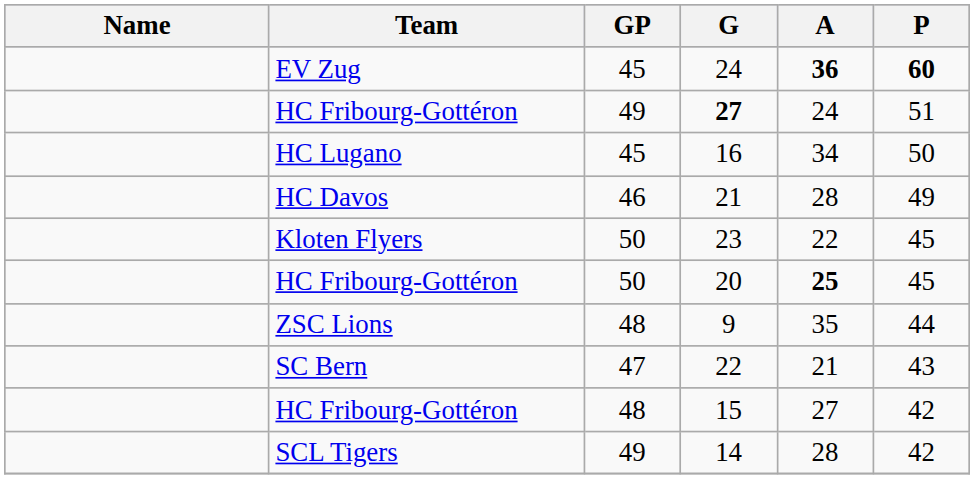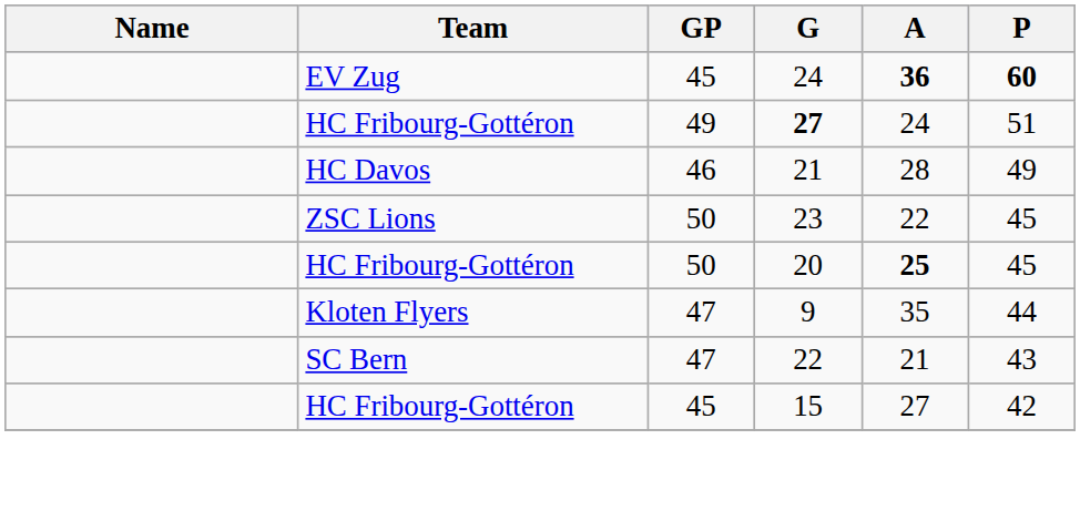 <table class="wikitable sortable" style="text-align: center;">
 <tr bgcolor="#DDDDFF">
 <th width=150px>Name</th>
 <th width=180px class="unsortable">Team</th>
 <th width=50px  class="unsortable">GP</th>
 <th width=50px>G</th>
 <th width=50px>A</th>
 <th width=50px>P</th>
 </tr>
 <tr>
 <td style="text-align: left;"> </td>
 <td style="text-align: left;"><a href='#'>EV Zug</a></td>
 <td>45</td>
 <td>24</td>
 <td><strong>36</strong></td>
 <td><strong>60</strong></td>
 </tr>
 <tr>
 <td style="text-align: left;"> </td>
 <td style="text-align: left;"><a href='#'>HC Fribourg-Gottéron</a></td>
 <td>49</td>
 <td><strong>27</strong></td>
 <td>24</td>
 <td>51</td>
 </tr>
 <tr>
 <td style="text-align: left;"> </td>
-<td style="text-align: left;"><a href='#'>HC Lugano</a></td>
-<td>45</td>
-<td>16</td>
-<td>34</td>
-<td>50</td>
-</tr>
-<tr>
-<td style="text-align: left;"> </td>
 <td style="text-align: left;"><a href='#'>HC Davos</a></td>
 <td>46</td>
 <td>21</td>
 <td>28</td>
 <td>49</td>
 </tr>
 <tr>
 <td style="text-align: left;"> </td>
-<td style="text-align: left;"><a href='#'>Kloten Flyers</a></td>
+<td style="text-align: left;"><a href='#'>ZSC Lions</a></td>
 <td>50</td>
 <td>23</td>
 <td>22</td>
 <td>45</td>
 </tr>
 <tr>
 <td style="text-align: left;"> </td>
 <td style="text-align: left;"><a href='#'>HC Fribourg-Gottéron</a></td>
 <td>50</td>
 <td>20</td>
 <td><strong>25</strong></td>
 <td>45</td>
 </tr>
 <tr>
 <td style="text-align: left;"> </td>
-<td style="text-align: left;"><a href='#'>ZSC Lions</a></td>
-<td>48</td>
+<td style="text-align: left;"><a href='#'>Kloten Flyers</a></td>
+<td>47</td>
 <td>9</td>
 <td>35</td>
 <td>44</td>
 </tr>
 <tr>
 <td style="text-align: left;"> </td>
 <td style="text-align: left;"><a href='#'>SC Bern</a></td>
 <td>47</td>
 <td>22</td>
 <td>21</td>
 <td>43</td>
 </tr>
 <tr>
 <td style="text-align: left;"> </td>
 <td style="text-align: left;"><a href='#'>HC Fribourg-Gottéron</a></td>
-<td>48</td>
+<td>45</td>
 <td>15</td>
 <td>27</td>
 <td>42</td>
 </tr>
 <tr>
-<td style="text-align: left;"> </td>
-<td style="text-align: left;"><a href='#'>SCL Tigers</a></td>
-<td>49</td>
-<td>14</td>
-<td>28</td>
-<td>42</td>
-</tr>
-<tr>
 </tr>
 </table>
